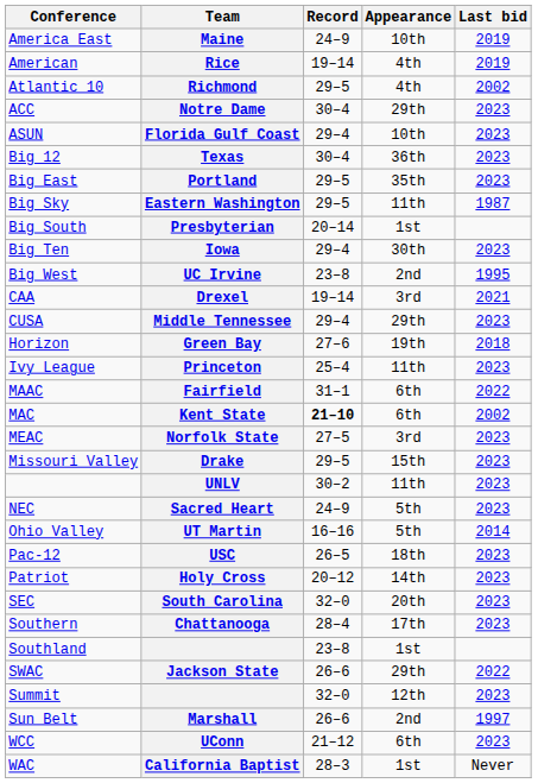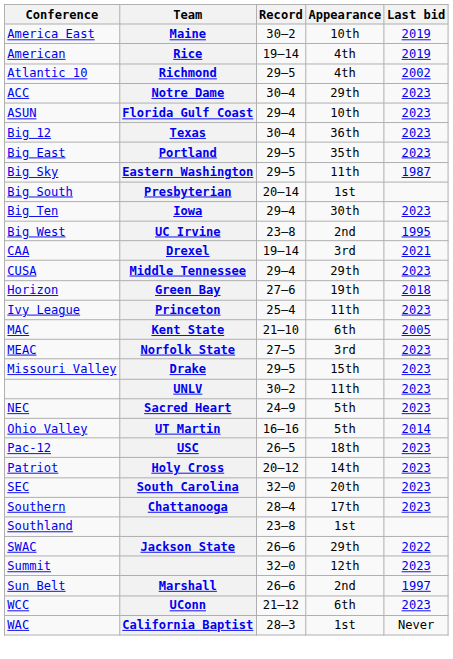 <table class="wikitable sortable plainrowheaders" style="text-align:center;">
 <tr>
 <th scope="col">Conference</th>
 <th scope="col">Team</th>
 <th scope="col" data-sort-type="number">Record</th>
 <th scope="col" data-sort-type="number">Appearance</th>
 <th scope="col">Last bid</th>
 </tr>
 <tr>
 <td align=left><a href='#'>America East</a></td>
 <th scope="row" style="text-align:center"><a href='#'>Maine</a></th>
-<td align=center>24–9</td>
+<td align=center>30–2</td>
 <td align=center>10th</td>
 <td align=center><a href='#'>2019</a></td>
 </tr>
 <tr>
 <td align=left><a href='#'>American</a></td>
 <th scope="row" style="text-align:center"><a href='#'>Rice</a></th>
 <td align=center>19–14</td>
 <td align=center>4th</td>
 <td align=center><a href='#'>2019</a></td>
 </tr>
 <tr>
 <td align=left><a href='#'>Atlantic 10</a></td>
 <th scope="row" style="text-align:center"><a href='#'>Richmond</a></th>
 <td align=center>29–5</td>
 <td align=center>4th</td>
 <td align=center><a href='#'>2002</a></td>
 </tr>
 <tr>
 <td align=left><a href='#'>ACC</a></td>
 <th scope="row" style="text-align:center"><a href='#'>Notre Dame</a></th>
 <td align=center>30–4</td>
 <td align=center>29th</td>
 <td align=center><a href='#'>2023</a></td>
 </tr>
 <tr>
 <td align=left><a href='#'>ASUN</a></td>
 <th scope="row" style="text-align:center"><a href='#'>Florida Gulf Coast</a></th>
 <td align=center>29–4</td>
 <td align=center>10th</td>
 <td align=center><a href='#'>2023</a></td>
 </tr>
 <tr>
 <td align=left><a href='#'>Big 12</a></td>
 <th scope="row" style="text-align:center"><a href='#'>Texas</a></th>
 <td align=center>30–4</td>
 <td align=center>36th</td>
 <td align=center><a href='#'>2023</a></td>
 </tr>
 <tr>
 <td align=left><a href='#'>Big East</a></td>
 <th scope="row" style="text-align:center"><a href='#'>Portland</a></th>
 <td align=center>29–5</td>
 <td align=center>35th</td>
 <td align=center><a href='#'>2023</a></td>
 </tr>
 <tr>
 <td align=left><a href='#'>Big Sky</a></td>
 <th scope="row" style="text-align:center"><a href='#'>Eastern Washington</a></th>
 <td align=center>29–5</td>
 <td align=center>11th</td>
 <td align=center><a href='#'>1987</a></td>
 </tr>
 <tr>
 <td align=left><a href='#'>Big South</a></td>
 <th scope="row" style="text-align:center"><a href='#'>Presbyterian</a></th>
 <td align=center>20–14</td>
 <td align=center>1st</td>
 <td align=center></td>
 </tr>
 <tr>
 <td align=left><a href='#'>Big Ten</a></td>
 <th scope="row" style="text-align:center"><a href='#'>Iowa</a></th>
 <td align=center>29–4</td>
 <td align=center>30th</td>
 <td align=center><a href='#'>2023</a></td>
 </tr>
 <tr>
 <td align=left><a href='#'>Big West</a></td>
 <th scope="row" style="text-align:center"><a href='#'>UC Irvine</a></th>
 <td align=center>23–8</td>
 <td align=center>2nd</td>
 <td align=center><a href='#'>1995</a></td>
 </tr>
 <tr>
 <td align=left><a href='#'>CAA</a></td>
 <th scope="row" style="text-align:center"><a href='#'>Drexel</a></th>
 <td align=center>19–14</td>
 <td align=center>3rd</td>
 <td align=center><a href='#'>2021</a></td>
 </tr>
 <tr>
 <td align=left><a href='#'>CUSA</a></td>
 <th scope="row" style="text-align:center"><a href='#'>Middle Tennessee</a></th>
 <td align=center>29–4</td>
 <td align=center>29th</td>
 <td align=center><a href='#'>2023</a></td>
 </tr>
 <tr>
 <td align=left><a href='#'>Horizon</a></td>
 <th scope="row" style="text-align:center"><a href='#'>Green Bay</a></th>
 <td align=center>27–6</td>
 <td align=center>19th</td>
 <td align=center><a href='#'>2018</a></td>
 </tr>
 <tr>
 <td align=left><a href='#'>Ivy League</a></td>
 <th scope="row" style="text-align:center"><a href='#'>Princeton</a></th>
 <td align=center>25–4</td>
 <td align=center>11th</td>
 <td align=center><a href='#'>2023</a></td>
 </tr>
 <tr>
-<td align=left><a href='#'>MAAC</a></td>
-<th scope="row" style="text-align:center"><a href='#'>Fairfield</a></th>
-<td align=center>31–1</td>
-<td align=center>6th</td>
-<td align=center><a href='#'>2022</a></td>
-</tr>
-<tr>
 <td align=left><a href='#'>MAC</a></td>
 <th scope="row" style="text-align:center"><a href='#'>Kent State</a></th>
-<td align=center><strong>21–10</strong></td>
+<td align=center>21–10</td>
 <td align=center>6th</td>
-<td align=center><a href='#'>2002</a></td>
+<td align=center><a href='#'>2005</a></td>
 </tr>
 <tr>
 <td align=left><a href='#'>MEAC</a></td>
 <th scope="row" style="text-align:center"><a href='#'>Norfolk State</a></th>
 <td align=center>27–5</td>
 <td align=center>3rd</td>
 <td align=center><a href='#'>2023</a></td>
 </tr>
 <tr>
 <td align=left><a href='#'>Missouri Valley</a></td>
 <th scope="row" style="text-align:center"><a href='#'>Drake</a></th>
 <td align=center>29–5</td>
 <td align=center>15th</td>
 <td align=center><a href='#'>2023</a></td>
 </tr>
 <tr>
 <td align=left></td>
 <th scope="row" style="text-align:center"><a href='#'>UNLV</a></th>
 <td align=center>30–2</td>
 <td align=center>11th</td>
 <td align=center><a href='#'>2023</a></td>
 </tr>
 <tr>
 <td align=left><a href='#'>NEC</a></td>
 <th scope="row" style="text-align:center"><a href='#'>Sacred Heart</a></th>
 <td align=center>24–9</td>
 <td align=center>5th</td>
 <td align=center><a href='#'>2023</a></td>
 </tr>
 <tr>
 <td align=left><a href='#'>Ohio Valley</a></td>
 <th scope="row" style="text-align:center"><a href='#'>UT Martin</a></th>
 <td align=center>16–16</td>
 <td align=center>5th</td>
 <td align=center><a href='#'>2014</a></td>
 </tr>
 <tr>
 <td align=left><a href='#'>Pac-12</a></td>
 <th scope="row" style="text-align:center"><a href='#'>USC</a></th>
 <td align=center>26–5</td>
 <td align=center>18th</td>
 <td align=center><a href='#'>2023</a></td>
 </tr>
 <tr>
 <td align=left><a href='#'>Patriot</a></td>
 <th scope="row" style="text-align:center"><a href='#'>Holy Cross</a></th>
 <td align=center>20–12</td>
 <td align=center>14th</td>
 <td align=center><a href='#'>2023</a></td>
 </tr>
 <tr>
 <td align=left><a href='#'>SEC</a></td>
 <th scope="row" style="text-align:center"><a href='#'>South Carolina</a></th>
 <td align=center>32–0</td>
 <td align=center>20th</td>
 <td align=center><a href='#'>2023</a></td>
 </tr>
 <tr>
 <td align=left><a href='#'>Southern</a></td>
 <th scope="row" style="text-align:center"><a href='#'>Chattanooga</a></th>
 <td align=center>28–4</td>
 <td align=center>17th</td>
 <td align=center><a href='#'>2023</a></td>
 </tr>
 <tr>
 <td align=left><a href='#'>Southland</a></td>
 <th scope="row" style="text-align:center"></th>
 <td align=center>23–8</td>
 <td align=center>1st</td>
 <td align=center></td>
 </tr>
 <tr>
 <td align=left><a href='#'>SWAC</a></td>
 <th scope="row" style="text-align:center"><a href='#'>Jackson State</a></th>
 <td align=center>26–6</td>
 <td align=center>29th</td>
 <td align=center><a href='#'>2022</a></td>
 </tr>
 <tr>
 <td align=left><a href='#'>Summit</a></td>
 <th scope="row" style="text-align:center"></th>
 <td align=center>32–0</td>
 <td align=center>12th</td>
 <td align=center><a href='#'>2023</a></td>
 </tr>
 <tr>
 <td align=left><a href='#'>Sun Belt</a></td>
 <th scope="row" style="text-align:center"><a href='#'>Marshall</a></th>
 <td align=center>26–6</td>
 <td align=center>2nd</td>
 <td align=center><a href='#'>1997</a></td>
 </tr>
 <tr>
 <td align=left><a href='#'>WCC</a></td>
 <th scope="row" style="text-align:center"><a href='#'>UConn</a></th>
 <td align=center>21–12</td>
 <td align=center>6th</td>
 <td align=center><a href='#'>2023</a></td>
 </tr>
 <tr>
 <td align=left><a href='#'>WAC</a></td>
 <th scope="row" style="text-align:center"><a href='#'>California Baptist</a></th>
 <td align=center>28–3</td>
 <td align=center>1st</td>
 <td align=center>Never</td>
 </tr>
 </table>
